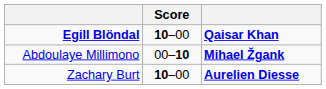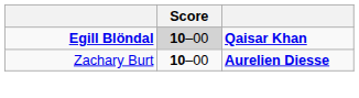 <table class="wikitable" style="text-align: center; font-size:90% ">
 <tr>
 <th align="right" width="150"></th>
 <th width="60">Score</th>
 <th align="left" width="130"></th>
 </tr>
 <tr>
 <td align=right><strong><a href='#'>Egill Blöndal</a> </strong></td>
-<td align=center><strong>10</strong>–00</td>
+<td align=center style="background: lightgrey;"><strong>10</strong>–00</td>
 <td align=left><strong> <a href='#'>Qaisar Khan</a></strong></td>
-</tr>
-<tr>
-<td align=right><a href='#'>Abdoulaye Millimono</a> </td>
-<td align=center>00–<strong>10</strong></td>
-<td align=left><strong> <a href='#'>Mihael Žgank</a></strong></td>
 </tr>
 <tr>
 <td align=right><a href='#'>Zachary Burt</a> </td>
 <td align=center><strong>10</strong>–00</td>
 <td align=left><strong> <a href='#'>Aurelien Diesse</a></strong></td>
 </tr>
 </table>
